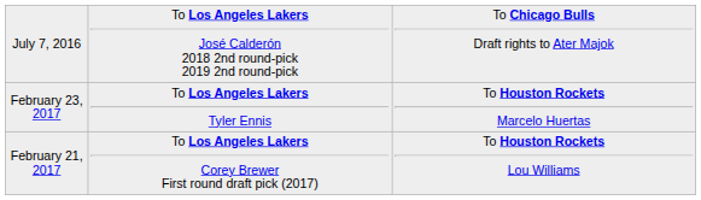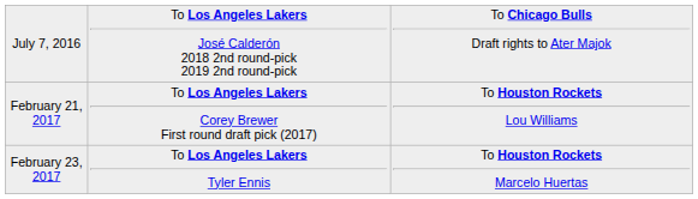 <table class="wikitable sortable sortable" style="text-align: center">
 <tr style="background:#eee;">
 <td style="width:12%">July 7, 2016</td>
 <td style="width:44%; vertical-align:top;">To <strong><a href='#'>Los Angeles Lakers</a></strong><hr><a href='#'>José Calderón</a><br>2018 2nd round-pick<br>2019 2nd round-pick</td>
 <td style="width:44%; vertical-align:top;">To <strong><a href='#'>Chicago Bulls</a></strong><hr>Draft rights to <a href='#'>Ater Majok</a></td>
 </tr>
 <tr style="background:#eee;">
+<td style="width:12%">February 21, <a href='#'>2017</a></td>
+<td style="width:44%; vertical-align:top;">To <strong><a href='#'>Los Angeles Lakers</a></strong><hr><a href='#'>Corey Brewer</a><br>First round draft pick (2017)</td>
+<td style="width:44%; vertical-align:top;">To <strong><a href='#'>Houston Rockets</a></strong><hr><a href='#'>Lou Williams</a></td>
+</tr>
+<tr style="background:#eee;">
 <td style="width:12%">February 23, <a href='#'>2017</a></td>
 <td style="width:44%; vertical-align:top;">To <strong><a href='#'>Los Angeles Lakers</a></strong><hr><a href='#'>Tyler Ennis</a></td>
 <td style="width:44%; vertical-align:top;">To <strong><a href='#'>Houston Rockets</a></strong><hr><a href='#'>Marcelo Huertas</a></td>
 </tr>
-<tr style="background:#eee;">
-<td style="width:12%">February 21, <a href='#'>2017</a></td>
-<td style="width:44%; vertical-align:top;">To <strong><a href='#'>Los Angeles Lakers</a></strong><hr><a href='#'>Corey Brewer</a><br>First round draft pick (2017)</td>
-<td style="width:44%; vertical-align:top;">To <strong><a href='#'>Houston Rockets</a></strong><hr><a href='#'>Lou Williams</a></td>
-</tr>
 </table>
